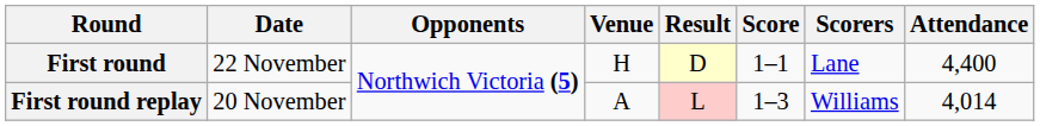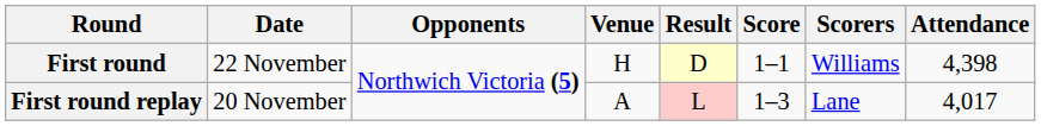 <table class="wikitable" style="text-align:center">
 <tr>
 <th>Round</th>
 <th>Date</th>
 <th>Opponents</th>
 <th>Venue</th>
 <th>Result</th>
 <th>Score</th>
 <th>Scorers</th>
 <th>Attendance</th>
 </tr>
 <tr>
 <th>First round</th>
 <td>22 November</td>
 <td rowspan=2><a href='#'>Northwich Victoria</a> <strong>(<a href='#'>5</a>)</strong></td>
 <td>H</td>
 <td style="background-color:#FFFFCC">D</td>
 <td>1–1</td>
-<td align="left"><a href='#'>Lane</a></td>
-<td>4,400</td>
+<td align="left"><a href='#'>Williams</a></td>
+<td>4,398</td>
 </tr>
 <tr>
 <th>First round replay</th>
 <td>20 November</td>
 <td>A</td>
 <td style="background-color:#FFCCCC">L</td>
 <td>1–3</td>
-<td align="left"><a href='#'>Williams</a></td>
-<td>4,014</td>
+<td align="left"><a href='#'>Lane</a></td>
+<td>4,017</td>
 </tr>
 </table>
